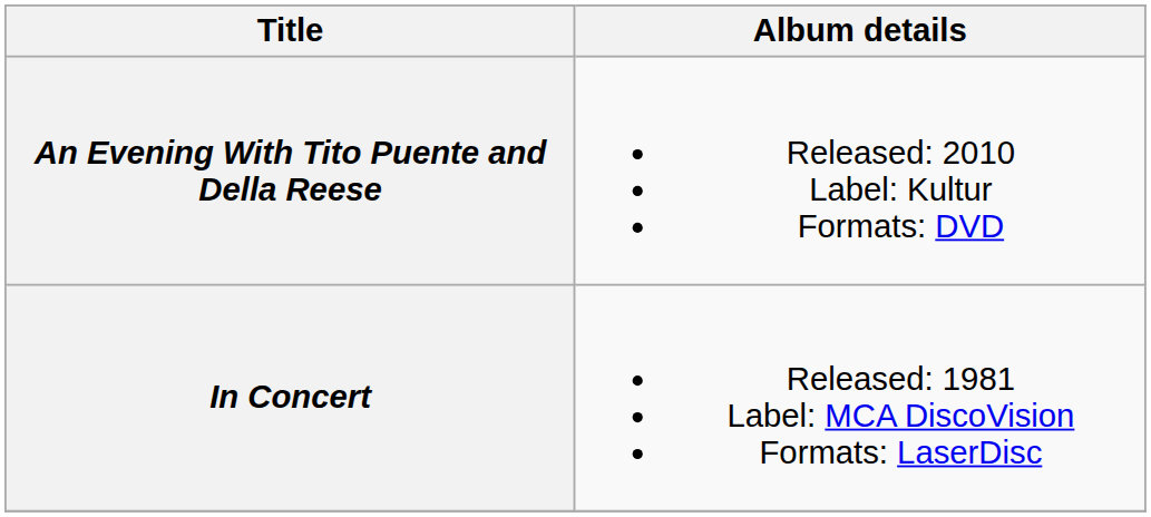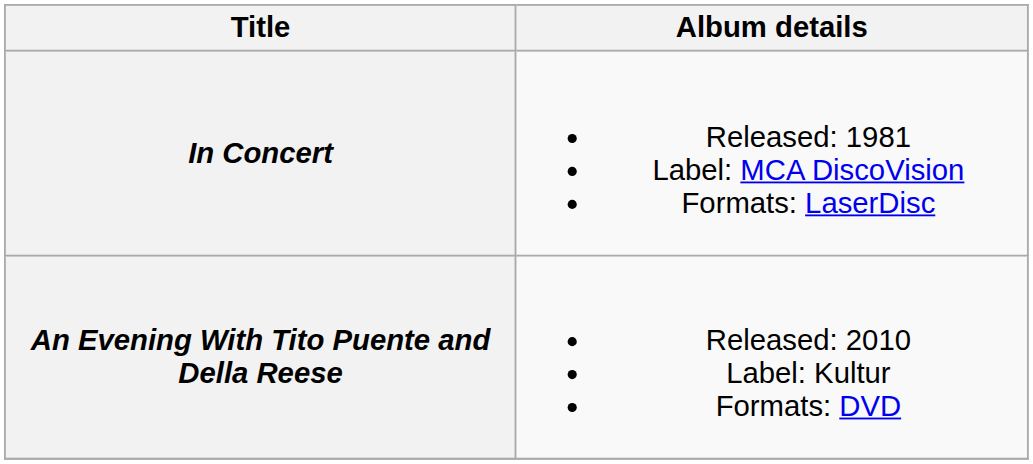 <table class="wikitable plainrowheaders" style="text-align:center;">
 <tr>
 <th scope="col" style="width:17em;">Title</th>
 <th scope="col" style="width:17em;">Album details</th>
 </tr>
 <tr>
+<th scope="row"><em>In Concert</em><br></th>
+<td><br><ul><li>Released: 1981</li><li>Label: <a href='#'>MCA DiscoVision</a></li><li>Formats: <a href='#'>LaserDisc</a></li></ul></td>
+</tr>
+<tr>
 <th scope="row"><em>An Evening With Tito Puente and Della Reese</em><br></th>
 <td><br><ul><li>Released: 2010</li><li>Label: Kultur</li><li>Formats: <a href='#'>DVD</a></li></ul></td>
 </tr>
 <tr>
-<th scope="row"><em>In Concert</em><br></th>
-<td><br><ul><li>Released: 1981</li><li>Label: <a href='#'>MCA DiscoVision</a></li><li>Formats: <a href='#'>LaserDisc</a></li></ul></td>
-</tr>
-<tr>
 </tr>
 </table>
